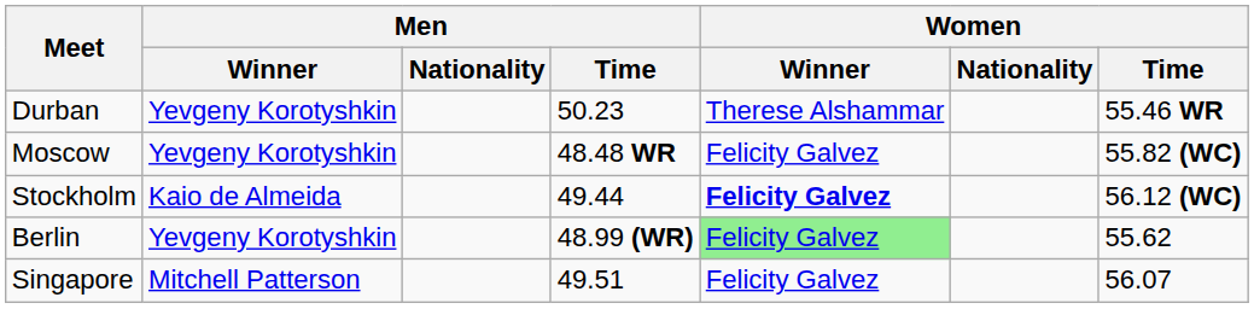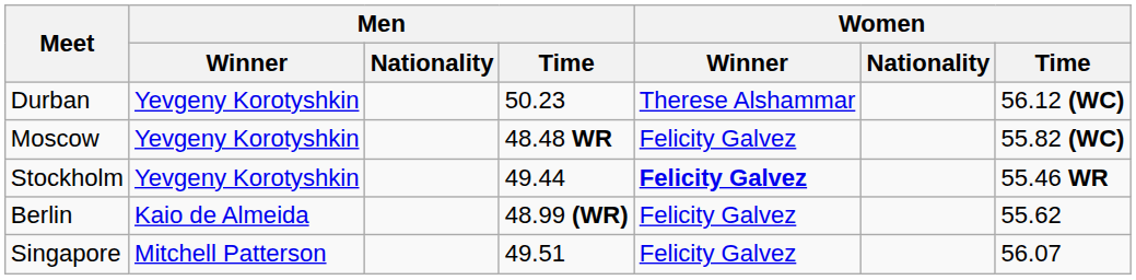 <table class="wikitable">
 <tr>
 <th rowspan="2">Meet</th>
 <th colspan="3">Men</th>
 <th colspan="3">Women</th>
 </tr>
 <tr>
 <th>Winner</th>
 <th>Nationality</th>
 <th>Time</th>
 <th>Winner</th>
 <th>Nationality</th>
 <th>Time</th>
 </tr>
 <tr>
 <td>Durban</td>
 <td><a href='#'>Yevgeny Korotyshkin</a></td>
 <td></td>
 <td>50.23</td>
 <td><a href='#'>Therese Alshammar</a></td>
 <td></td>
-<td>55.46 <strong>WR</strong></td>
+<td>56.12 <strong>(WC)</strong></td>
 </tr>
 <tr>
 <td>Moscow</td>
 <td><a href='#'>Yevgeny Korotyshkin</a></td>
 <td></td>
 <td>48.48 <strong>WR</strong></td>
 <td><a href='#'>Felicity Galvez</a></td>
 <td></td>
 <td>55.82 <strong>(WC)</strong></td>
 </tr>
 <tr>
 <td>Stockholm</td>
-<td><a href='#'>Kaio de Almeida</a></td>
+<td><a href='#'>Yevgeny Korotyshkin</a></td>
 <td></td>
 <td>49.44</td>
 <td><strong><a href='#'>Felicity Galvez</a></strong></td>
 <td></td>
-<td>56.12 <strong>(WC)</strong></td>
+<td>55.46 <strong>WR</strong></td>
 </tr>
 <tr>
 <td>Berlin</td>
-<td><a href='#'>Yevgeny Korotyshkin</a></td>
+<td><a href='#'>Kaio de Almeida</a></td>
 <td></td>
 <td>48.99 <strong>(WR)</strong></td>
-<td style="background: lightgreen;"><a href='#'>Felicity Galvez</a></td>
+<td><a href='#'>Felicity Galvez</a></td>
 <td></td>
 <td>55.62</td>
 </tr>
 <tr>
 <td>Singapore</td>
 <td><a href='#'>Mitchell Patterson</a></td>
 <td></td>
 <td>49.51</td>
 <td><a href='#'>Felicity Galvez</a></td>
 <td></td>
 <td>56.07</td>
 </tr>
 </table>
